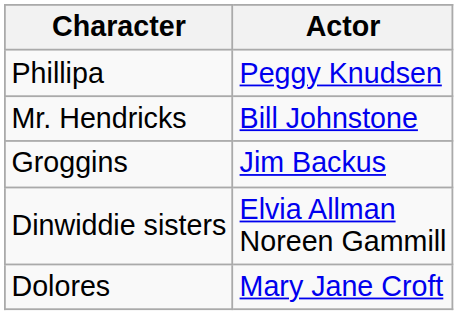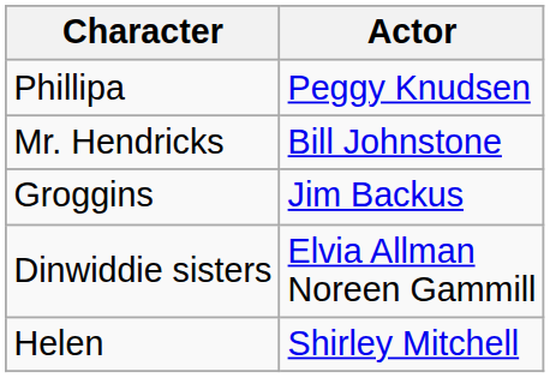 <table class="wikitable">
 <tr>
 <th>Character</th>
 <th>Actor</th>
 </tr>
 <tr>
 <td>Phillipa</td>
 <td><a href='#'>Peggy Knudsen</a></td>
 </tr>
 <tr>
 <td>Mr. Hendricks</td>
 <td><a href='#'>Bill Johnstone</a></td>
 </tr>
 <tr>
 <td>Groggins</td>
 <td><a href='#'>Jim Backus</a></td>
 </tr>
 <tr>
 <td>Dinwiddie sisters</td>
 <td><a href='#'>Elvia Allman</a><br>Noreen Gammill</td>
 </tr>
 <tr>
-<td>Dolores</td>
-<td><a href='#'>Mary Jane Croft</a></td>
+<td>Helen</td>
+<td><a href='#'>Shirley Mitchell</a></td>
 </tr>
 </table>
